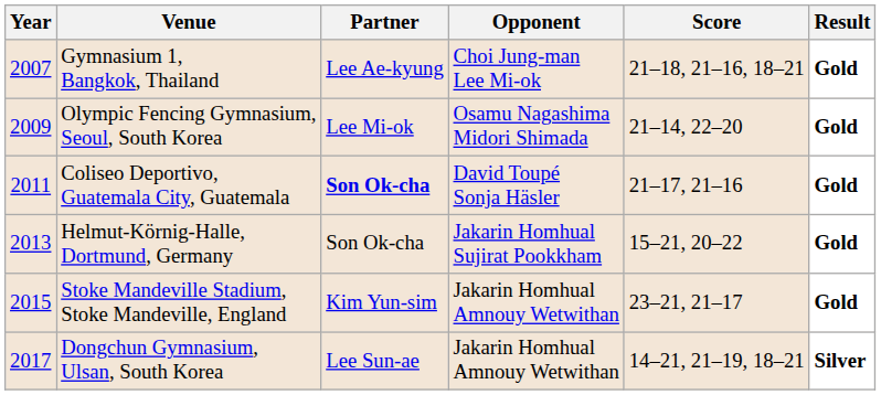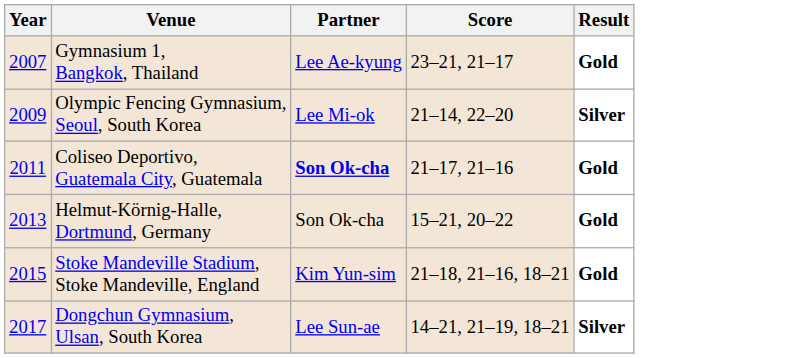 <table class="sortable wikitable" style="font-size: 90%;">
 <tr>
 <th>Year</th>
 <th>Venue</th>
 <th>Partner</th>
-<th>Opponent</th>
 <th>Score</th>
 <th>Result</th>
 </tr>
 <tr style="background:#F3E6D7">
 <td align="center"><a href='#'>2007</a></td>
 <td align="left">Gymnasium 1,<br><a href='#'>Bangkok</a>, Thailand</td>
 <td align="left"> <a href='#'>Lee Ae-kyung</a></td>
-<td align="left"> <a href='#'>Choi Jung-man</a><br> <a href='#'>Lee Mi-ok</a></td>
-<td align="left">21–18, 21–16, 18–21</td>
+<td align="left">23–21, 21–17</td>
 <td style="text-align:left; background:white"> <strong>Gold</strong></td>
 </tr>
 <tr style="background:#F3E6D7">
 <td align="center"><a href='#'>2009</a></td>
 <td align="left">Olympic Fencing Gymnasium,<br><a href='#'>Seoul</a>, South Korea</td>
 <td align="left"> <a href='#'>Lee Mi-ok</a></td>
-<td align="left"> <a href='#'>Osamu Nagashima</a><br> <a href='#'>Midori Shimada</a></td>
 <td align="left">21–14, 22–20</td>
-<td style="text-align:left; background:white"> <strong>Gold</strong></td>
+<td style="text-align:left; background:white"> <strong>Silver</strong></td>
 </tr>
 <tr style="background:#F3E6D7">
 <td align="center"><a href='#'>2011</a></td>
 <td align="left">Coliseo Deportivo,<br><a href='#'>Guatemala City</a>, Guatemala</td>
 <td align="left"><strong> <a href='#'>Son Ok-cha</a></strong></td>
-<td align="left"> <a href='#'>David Toupé</a><br> <a href='#'>Sonja Häsler</a></td>
 <td align="left">21–17, 21–16</td>
 <td style="text-align:left; background:white"> <strong>Gold</strong></td>
 </tr>
 <tr style="background:#F3E6D7">
 <td align="center"><a href='#'>2013</a></td>
 <td align="left">Helmut-Körnig-Halle,<br><a href='#'>Dortmund</a>, Germany</td>
 <td align="left"> Son Ok-cha</td>
-<td align="left"> <a href='#'>Jakarin Homhual</a><br> <a href='#'>Sujirat Pookkham</a></td>
 <td align="left">15–21, 20–22</td>
 <td style="text-align:left; background:white"> <strong>Gold</strong></td>
 </tr>
 <tr style="background:#F3E6D7">
 <td align="center"><a href='#'>2015</a></td>
 <td align="left"><a href='#'>Stoke Mandeville Stadium</a>,<br>Stoke Mandeville, England</td>
 <td align="left"> <a href='#'>Kim Yun-sim</a></td>
-<td align="left"> Jakarin Homhual<br> <a href='#'>Amnouy Wetwithan</a></td>
-<td align="left">23–21, 21–17</td>
+<td align="left">21–18, 21–16, 18–21</td>
 <td style="text-align:left; background:white"> <strong>Gold</strong></td>
 </tr>
 <tr style="background:#F3E6D7">
 <td align="center"><a href='#'>2017</a></td>
 <td align="left"><a href='#'>Dongchun Gymnasium</a>,<br><a href='#'>Ulsan</a>, South Korea</td>
 <td align="left"> <a href='#'>Lee Sun-ae</a></td>
-<td align="left"> Jakarin Homhual<br> Amnouy Wetwithan</td>
 <td align="left">14–21, 21–19, 18–21</td>
 <td style="text-align:left; background:white"> <strong>Silver</strong></td>
 </tr>
 </table>
